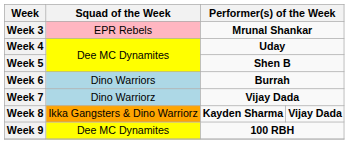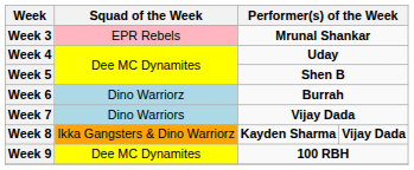 <table class="wikitable" style="text-align:center; font-size:90%">
 <tr>
 <th>Week</th>
 <th>Squad of the Week</th>
 <th colspan="2">Performer(s) of the Week</th>
 </tr>
 <tr>
 <th>Week 3</th>
 <td bgcolor="lightpink">EPR Rebels</td>
 <td colspan="2"><strong>Mrunal Shankar</strong></td>
 </tr>
 <tr>
 <th>Week 4</th>
 <td rowspan="2" bgcolor="yellow">Dee MC Dynamites</td>
 <td colspan="2"><strong>Uday</strong></td>
 </tr>
 <tr>
 <th>Week 5</th>
 <td colspan="2"><strong>Shen B</strong></td>
 </tr>
 <tr>
 <th>Week 6</th>
-<td bgcolor="lightblue">Dino Warriors</td>
+<td bgcolor="lightblue">Dino Warriorz</td>
 <td colspan="2"><strong>Burrah</strong></td>
 </tr>
 <tr>
 <th>Week 7</th>
-<td bgcolor="lightblue">Dino Warriorz</td>
+<td bgcolor="lightblue">Dino Warriors</td>
 <td colspan="2"><strong>Vijay Dada</strong></td>
 </tr>
 <tr>
 <th>Week 8</th>
 <td bgcolor="orange">Ikka Gangsters & Dino Warriorz</td>
 <td><strong>Kayden Sharma</strong></td>
 <td><strong>Vijay Dada</strong></td>
 </tr>
 <tr>
 <th>Week 9</th>
 <td bgcolor="yellow">Dee MC Dynamites</td>
 <td colspan="2"><strong>100 RBH</strong></td>
 </tr>
 <tr>
 </tr>
 </table>
